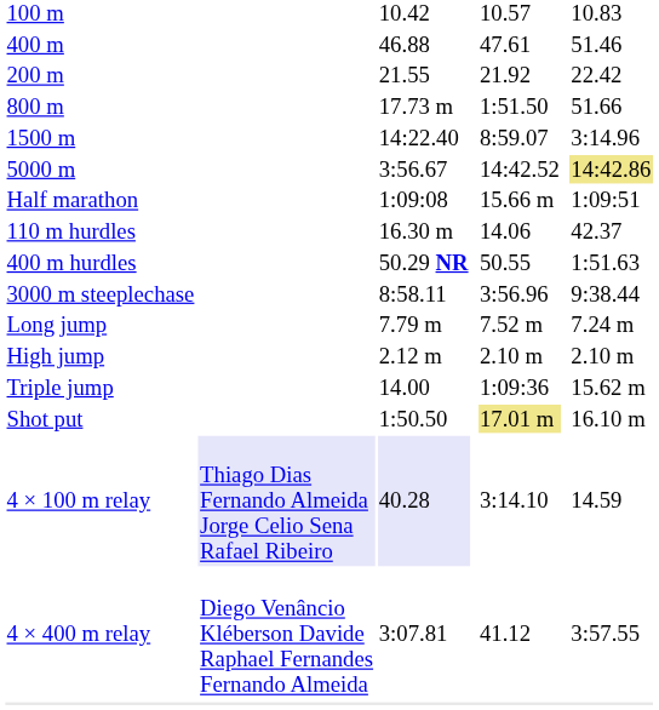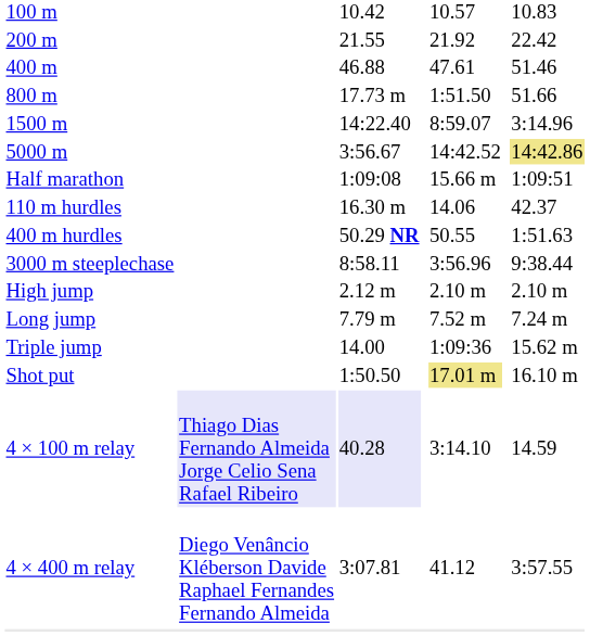 <table>
 <tr>
 <td><a href='#'>100 m</a></td>
 <td></td>
 <td>10.42</td>
 <td></td>
 <td>10.57</td>
 <td></td>
 <td>10.83</td>
 </tr>
 <tr>
+<td><a href='#'>200 m</a></td>
+<td></td>
+<td>21.55</td>
+<td></td>
+<td>21.92</td>
+<td></td>
+<td>22.42</td>
+</tr>
+<tr>
 <td><a href='#'>400 m</a></td>
 <td></td>
 <td>46.88</td>
 <td></td>
 <td>47.61</td>
 <td></td>
 <td>51.46</td>
-</tr>
-<tr>
-<td><a href='#'>200 m</a></td>
-<td></td>
-<td>21.55</td>
-<td></td>
-<td>21.92</td>
-<td></td>
-<td>22.42</td>
 </tr>
 <tr>
 <td><a href='#'>800 m</a></td>
 <td></td>
 <td>17.73 m</td>
 <td></td>
 <td>1:51.50</td>
 <td></td>
 <td>51.66</td>
 </tr>
 <tr>
 <td><a href='#'>1500 m</a></td>
 <td></td>
 <td>14:22.40</td>
 <td></td>
 <td>8:59.07</td>
 <td></td>
 <td>3:14.96</td>
 </tr>
 <tr>
 <td><a href='#'>5000 m</a></td>
 <td></td>
 <td>3:56.67</td>
 <td></td>
 <td>14:42.52</td>
 <td></td>
 <td style="background: khaki;">14:42.86</td>
 </tr>
 <tr>
 <td><a href='#'>Half marathon</a></td>
 <td></td>
 <td>1:09:08</td>
 <td></td>
 <td>15.66 m</td>
 <td></td>
 <td>1:09:51</td>
 </tr>
 <tr>
 <td><a href='#'>110 m hurdles</a></td>
 <td></td>
 <td>16.30 m</td>
 <td></td>
 <td>14.06</td>
 <td></td>
 <td>42.37</td>
 </tr>
 <tr>
 <td><a href='#'>400 m hurdles</a></td>
 <td></td>
 <td>50.29 <strong><a href='#'>NR</a></strong></td>
 <td></td>
 <td>50.55</td>
 <td></td>
 <td>1:51.63</td>
 </tr>
 <tr>
 <td><a href='#'>3000 m steeplechase</a></td>
 <td></td>
 <td>8:58.11</td>
 <td></td>
 <td>3:56.96</td>
 <td></td>
 <td>9:38.44</td>
 </tr>
 <tr>
+<td><a href='#'>High jump</a></td>
+<td></td>
+<td>2.12 m</td>
+<td></td>
+<td>2.10 m</td>
+<td></td>
+<td>2.10 m</td>
+</tr>
+<tr>
 <td><a href='#'>Long jump</a></td>
 <td></td>
 <td>7.79 m</td>
 <td></td>
 <td>7.52 m</td>
 <td></td>
 <td>7.24 m</td>
-</tr>
-<tr>
-<td><a href='#'>High jump</a></td>
-<td></td>
-<td>2.12 m</td>
-<td></td>
-<td>2.10 m</td>
-<td></td>
-<td>2.10 m</td>
 </tr>
 <tr>
 <td><a href='#'>Triple jump</a></td>
 <td></td>
 <td>14.00</td>
 <td></td>
 <td>1:09:36</td>
 <td></td>
 <td>15.62 m</td>
 </tr>
 <tr>
 <td><a href='#'>Shot put</a></td>
 <td></td>
 <td>1:50.50</td>
 <td></td>
 <td style="background: khaki;">17.01 m</td>
 <td></td>
 <td>16.10 m</td>
 </tr>
 <tr>
 <td><a href='#'>4 × 100 m relay</a></td>
 <td style="background: lavender;"><br><a href='#'>Thiago Dias</a><br><a href='#'>Fernando Almeida</a><br><a href='#'>Jorge Celio Sena</a><br><a href='#'>Rafael Ribeiro</a></td>
 <td style="background: lavender;">40.28</td>
 <td></td>
 <td>3:14.10</td>
 <td></td>
 <td>14.59</td>
 </tr>
 <tr>
 <td><a href='#'>4 × 400 m relay</a></td>
 <td><br><a href='#'>Diego Venâncio</a><br><a href='#'>Kléberson Davide</a><br><a href='#'>Raphael Fernandes</a><br><a href='#'>Fernando Almeida</a></td>
 <td>3:07.81</td>
 <td></td>
 <td>41.12</td>
 <td></td>
 <td>3:57.55</td>
 </tr>
 <tr bgcolor= e8e8e8>
 <td colspan=7></td>
 </tr>
 </table>
